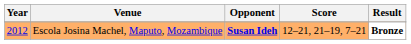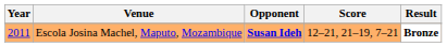 <table class="sortable wikitable" style="font-size: 90%;">
 <tr>
 <th>Year</th>
 <th>Venue</th>
 <th>Opponent</th>
 <th>Score</th>
 <th>Result</th>
 </tr>
 <tr>
 </tr>
 <tr style="background:#FFB069">
-<td align="center"><a href='#'>2012</a></td>
+<td align="center"><a href='#'>2011</a></td>
 <td align="left">Escola Josina Machel, <a href='#'>Maputo</a>, <a href='#'>Mozambique</a></td>
 <td align="left"><strong> <a href='#'>Susan Ideh</a></strong></td>
 <td align="left">12–21, 21–19, 7–21</td>
 <td style="text-align:left; background:white"> <strong>Bronze</strong></td>
 </tr>
 </table>
